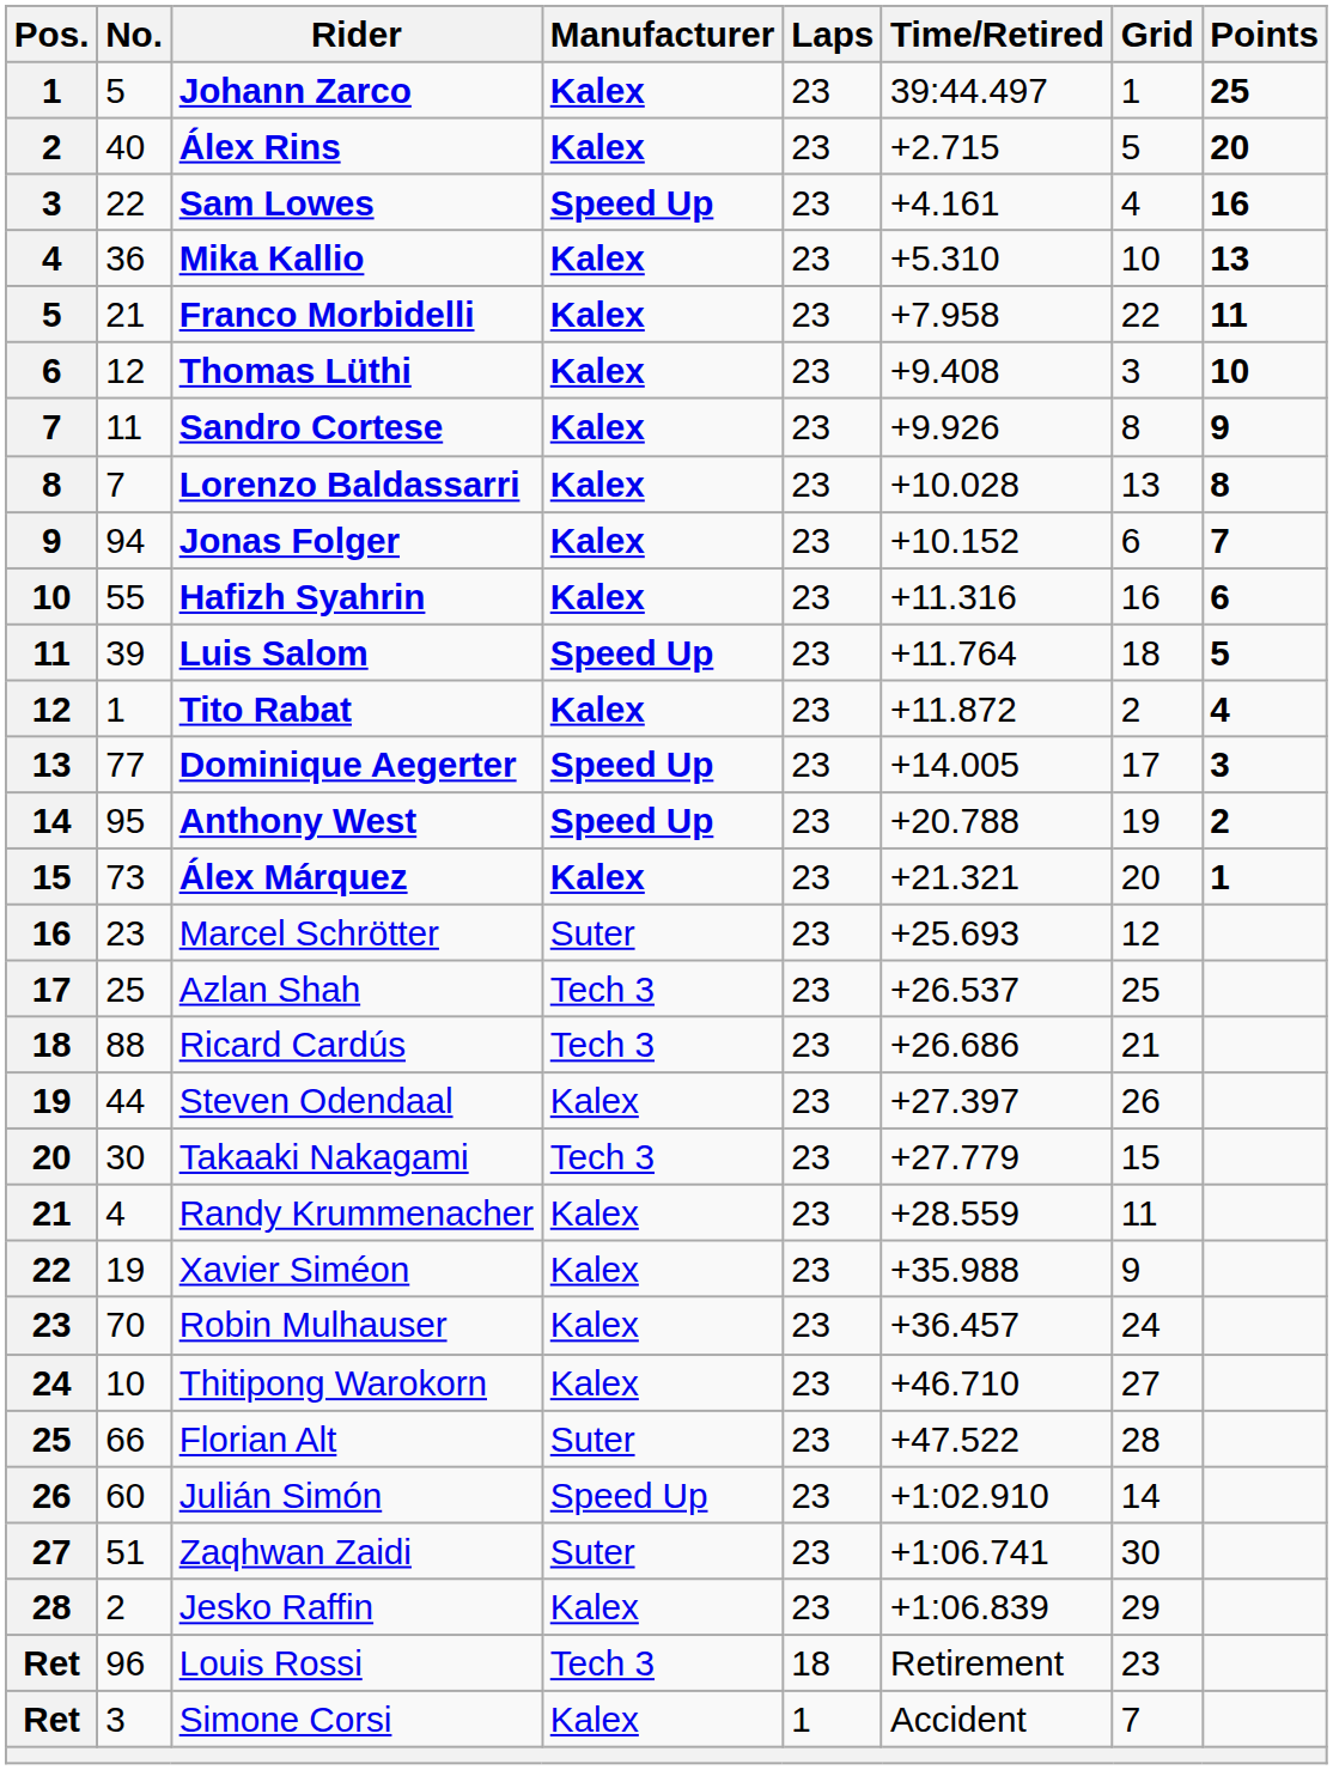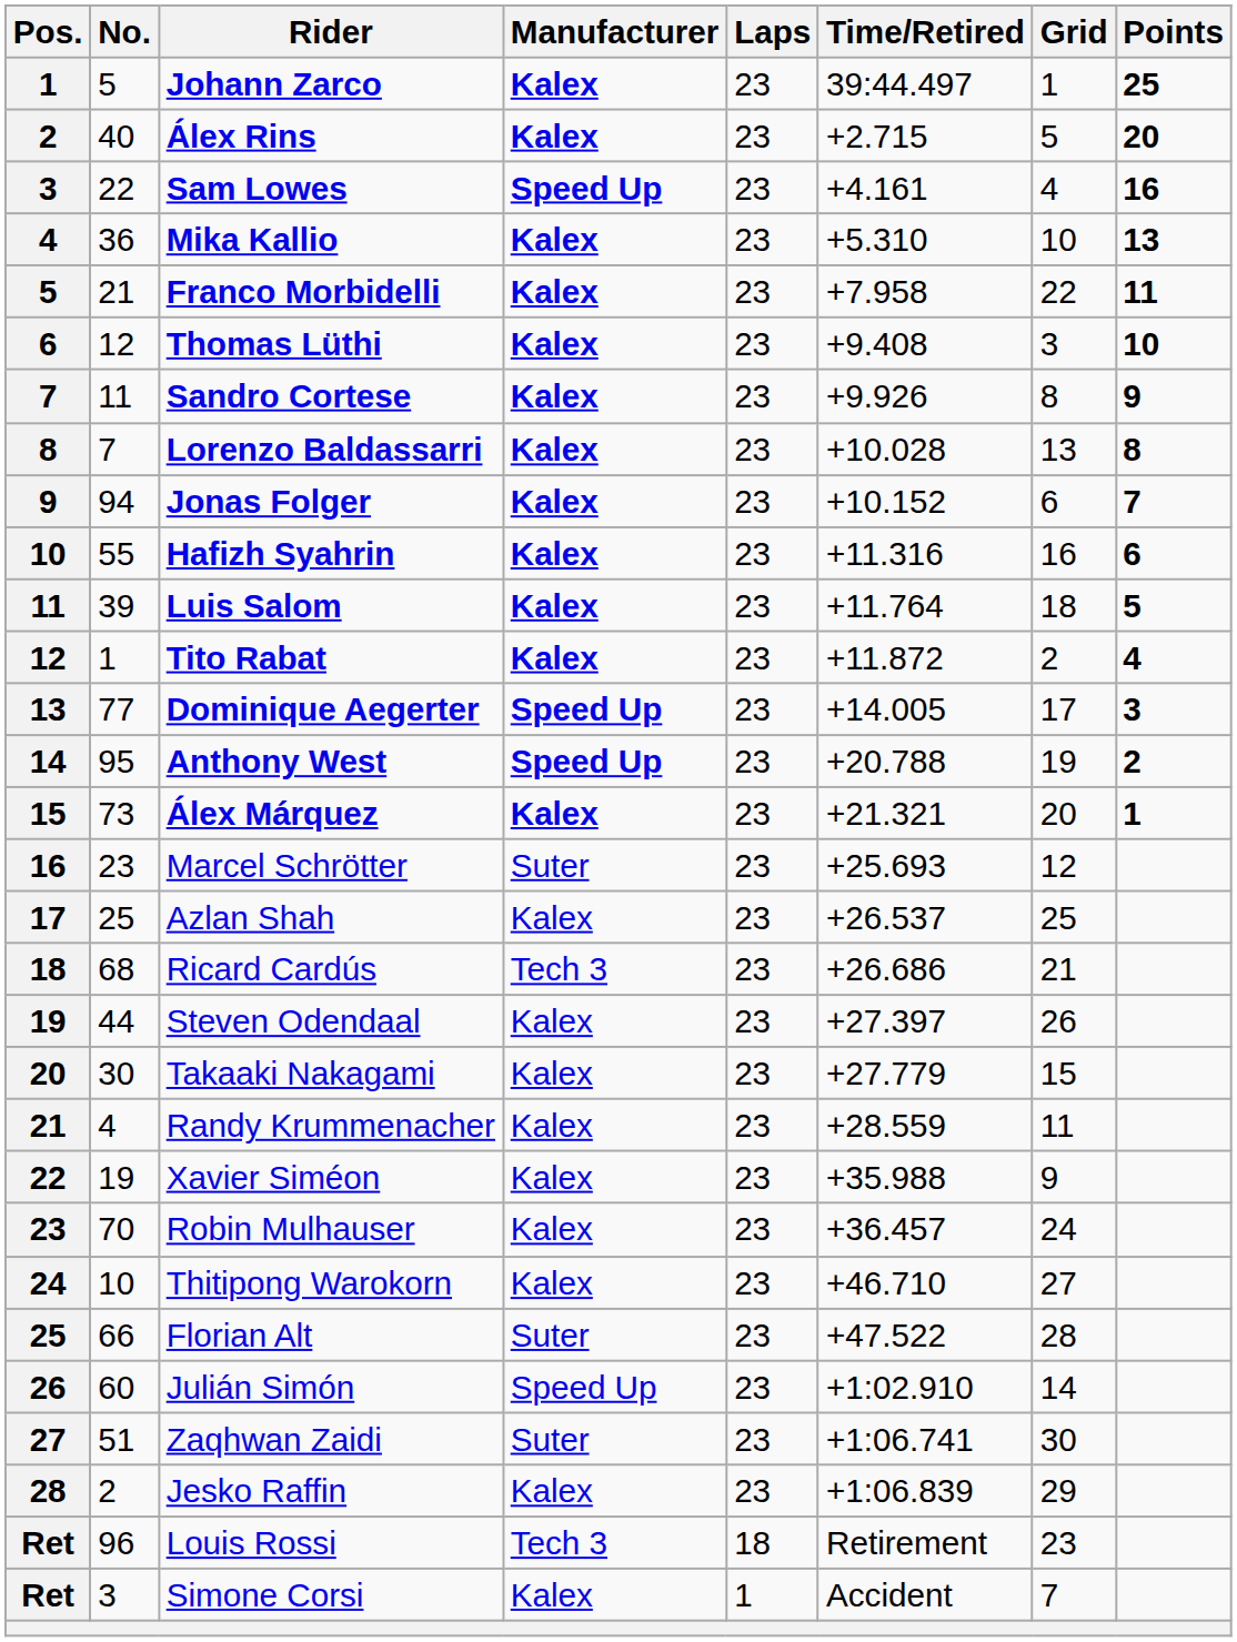 <table class="wikitable" style="font-size: 95%;">
 <tr>
 <th>Pos.</th>
 <th>No.</th>
 <th>Rider</th>
 <th>Manufacturer</th>
 <th>Laps</th>
 <th>Time/Retired</th>
 <th>Grid</th>
 <th>Points</th>
 </tr>
 <tr>
 <th>1</th>
 <td>5</td>
 <td> <strong><a href='#'>Johann Zarco</a></strong></td>
 <td><strong><a href='#'>Kalex</a></strong></td>
 <td>23</td>
 <td>39:44.497</td>
 <td>1</td>
 <td><strong>25</strong></td>
 </tr>
 <tr>
 <th>2</th>
 <td>40</td>
 <td> <strong><a href='#'>Álex Rins</a></strong></td>
 <td><strong><a href='#'>Kalex</a></strong></td>
 <td>23</td>
 <td>+2.715</td>
 <td>5</td>
 <td><strong>20</strong></td>
 </tr>
 <tr>
 <th>3</th>
 <td>22</td>
 <td> <strong><a href='#'>Sam Lowes</a></strong></td>
 <td><strong><a href='#'>Speed Up</a></strong></td>
 <td>23</td>
 <td>+4.161</td>
 <td>4</td>
 <td><strong>16</strong></td>
 </tr>
 <tr>
 <th>4</th>
 <td>36</td>
 <td> <strong><a href='#'>Mika Kallio</a></strong></td>
 <td><strong><a href='#'>Kalex</a></strong></td>
 <td>23</td>
 <td>+5.310</td>
 <td>10</td>
 <td><strong>13</strong></td>
 </tr>
 <tr>
 <th>5</th>
 <td>21</td>
 <td> <strong><a href='#'>Franco Morbidelli</a></strong></td>
 <td><strong><a href='#'>Kalex</a></strong></td>
 <td>23</td>
 <td>+7.958</td>
 <td>22</td>
 <td><strong>11</strong></td>
 </tr>
 <tr>
 <th>6</th>
 <td>12</td>
 <td> <strong><a href='#'>Thomas Lüthi</a></strong></td>
 <td><strong><a href='#'>Kalex</a></strong></td>
 <td>23</td>
 <td>+9.408</td>
 <td>3</td>
 <td><strong>10</strong></td>
 </tr>
 <tr>
 <th>7</th>
 <td>11</td>
 <td> <strong><a href='#'>Sandro Cortese</a></strong></td>
 <td><strong><a href='#'>Kalex</a></strong></td>
 <td>23</td>
 <td>+9.926</td>
 <td>8</td>
 <td><strong>9</strong></td>
 </tr>
 <tr>
 <th>8</th>
 <td>7</td>
 <td> <strong><a href='#'>Lorenzo Baldassarri</a></strong></td>
 <td><strong><a href='#'>Kalex</a></strong></td>
 <td>23</td>
 <td>+10.028</td>
 <td>13</td>
 <td><strong>8</strong></td>
 </tr>
 <tr>
 <th>9</th>
 <td>94</td>
 <td> <strong><a href='#'>Jonas Folger</a></strong></td>
 <td><strong><a href='#'>Kalex</a></strong></td>
 <td>23</td>
 <td>+10.152</td>
 <td>6</td>
 <td><strong>7</strong></td>
 </tr>
 <tr>
 <th>10</th>
 <td>55</td>
 <td> <strong><a href='#'>Hafizh Syahrin</a></strong></td>
 <td><strong><a href='#'>Kalex</a></strong></td>
 <td>23</td>
 <td>+11.316</td>
 <td>16</td>
 <td><strong>6</strong></td>
 </tr>
 <tr>
 <th>11</th>
 <td>39</td>
 <td> <strong><a href='#'>Luis Salom</a></strong></td>
-<td><strong><a href='#'>Speed Up</a></strong></td>
+<td><strong><a href='#'>Kalex</a></strong></td>
 <td>23</td>
 <td>+11.764</td>
 <td>18</td>
 <td><strong>5</strong></td>
 </tr>
 <tr>
 <th>12</th>
 <td>1</td>
 <td> <strong><a href='#'>Tito Rabat</a></strong></td>
 <td><strong><a href='#'>Kalex</a></strong></td>
 <td>23</td>
 <td>+11.872</td>
 <td>2</td>
 <td><strong>4</strong></td>
 </tr>
 <tr>
 <th>13</th>
 <td>77</td>
 <td> <strong><a href='#'>Dominique Aegerter</a></strong></td>
 <td><strong><a href='#'>Speed Up</a></strong></td>
 <td>23</td>
 <td>+14.005</td>
 <td>17</td>
 <td><strong>3</strong></td>
 </tr>
 <tr>
 <th>14</th>
 <td>95</td>
 <td> <strong><a href='#'>Anthony West</a></strong></td>
 <td><strong><a href='#'>Speed Up</a></strong></td>
 <td>23</td>
 <td>+20.788</td>
 <td>19</td>
 <td><strong>2</strong></td>
 </tr>
 <tr>
 <th>15</th>
 <td>73</td>
 <td> <strong><a href='#'>Álex Márquez</a></strong></td>
 <td><strong><a href='#'>Kalex</a></strong></td>
 <td>23</td>
 <td>+21.321</td>
 <td>20</td>
 <td><strong>1</strong></td>
 </tr>
 <tr>
 <th>16</th>
 <td>23</td>
 <td> <a href='#'>Marcel Schrötter</a></td>
 <td><a href='#'>Suter</a></td>
 <td>23</td>
 <td>+25.693</td>
 <td>12</td>
 <td></td>
 </tr>
 <tr>
 <th>17</th>
 <td>25</td>
 <td> <a href='#'>Azlan Shah</a></td>
-<td><a href='#'>Tech 3</a></td>
+<td><a href='#'>Kalex</a></td>
 <td>23</td>
 <td>+26.537</td>
 <td>25</td>
 <td></td>
 </tr>
 <tr>
 <th>18</th>
-<td>88</td>
+<td>68</td>
 <td> <a href='#'>Ricard Cardús</a></td>
 <td><a href='#'>Tech 3</a></td>
 <td>23</td>
 <td>+26.686</td>
 <td>21</td>
 <td></td>
 </tr>
 <tr>
 <th>19</th>
 <td>44</td>
 <td> <a href='#'>Steven Odendaal</a></td>
 <td><a href='#'>Kalex</a></td>
 <td>23</td>
 <td>+27.397</td>
 <td>26</td>
 <td></td>
 </tr>
 <tr>
 <th>20</th>
 <td>30</td>
 <td> <a href='#'>Takaaki Nakagami</a></td>
-<td><a href='#'>Tech 3</a></td>
+<td><a href='#'>Kalex</a></td>
 <td>23</td>
 <td>+27.779</td>
 <td>15</td>
 <td></td>
 </tr>
 <tr>
 <th>21</th>
 <td>4</td>
 <td> <a href='#'>Randy Krummenacher</a></td>
 <td><a href='#'>Kalex</a></td>
 <td>23</td>
 <td>+28.559</td>
 <td>11</td>
 <td></td>
 </tr>
 <tr>
 <th>22</th>
 <td>19</td>
 <td> <a href='#'>Xavier Siméon</a></td>
 <td><a href='#'>Kalex</a></td>
 <td>23</td>
 <td>+35.988</td>
 <td>9</td>
 <td></td>
 </tr>
 <tr>
 <th>23</th>
 <td>70</td>
 <td> <a href='#'>Robin Mulhauser</a></td>
 <td><a href='#'>Kalex</a></td>
 <td>23</td>
 <td>+36.457</td>
 <td>24</td>
 <td></td>
 </tr>
 <tr>
 <th>24</th>
 <td>10</td>
 <td> <a href='#'>Thitipong Warokorn</a></td>
 <td><a href='#'>Kalex</a></td>
 <td>23</td>
 <td>+46.710</td>
 <td>27</td>
 <td></td>
 </tr>
 <tr>
 <th>25</th>
 <td>66</td>
 <td> <a href='#'>Florian Alt</a></td>
 <td><a href='#'>Suter</a></td>
 <td>23</td>
 <td>+47.522</td>
 <td>28</td>
 <td></td>
 </tr>
 <tr>
 <th>26</th>
 <td>60</td>
 <td> <a href='#'>Julián Simón</a></td>
 <td><a href='#'>Speed Up</a></td>
 <td>23</td>
 <td>+1:02.910</td>
 <td>14</td>
 <td></td>
 </tr>
 <tr>
 <th>27</th>
 <td>51</td>
 <td> <a href='#'>Zaqhwan Zaidi</a></td>
 <td><a href='#'>Suter</a></td>
 <td>23</td>
 <td>+1:06.741</td>
 <td>30</td>
 <td></td>
 </tr>
 <tr>
 <th>28</th>
 <td>2</td>
 <td> <a href='#'>Jesko Raffin</a></td>
 <td><a href='#'>Kalex</a></td>
 <td>23</td>
 <td>+1:06.839</td>
 <td>29</td>
 <td></td>
 </tr>
 <tr>
 <th>Ret</th>
 <td>96</td>
 <td> <a href='#'>Louis Rossi</a></td>
 <td><a href='#'>Tech 3</a></td>
 <td>18</td>
 <td>Retirement</td>
 <td>23</td>
 <td></td>
 </tr>
 <tr>
 <th>Ret</th>
 <td>3</td>
 <td> <a href='#'>Simone Corsi</a></td>
 <td><a href='#'>Kalex</a></td>
 <td>1</td>
 <td>Accident</td>
 <td>7</td>
 <td></td>
 </tr>
 <tr>
 <th colspan=8></th>
 </tr>
 </table>
